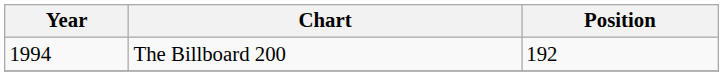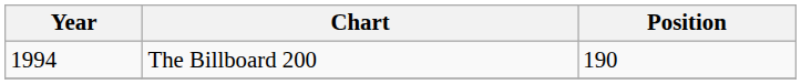 <table class="wikitable" width="550">
 <tr>
 <th align="left" valign="top">Year</th>
 <th align="left" valign="top">Chart</th>
 <th align="left" valign="top">Position</th>
 </tr>
 <tr>
 <td align="left" valign="top">1994</td>
 <td align="left" valign="top">The Billboard 200</td>
-<td align="left" valign="top">192</td>
+<td align="left" valign="top">190</td>
 </tr>
 <tr>
 </tr>
 </table>
